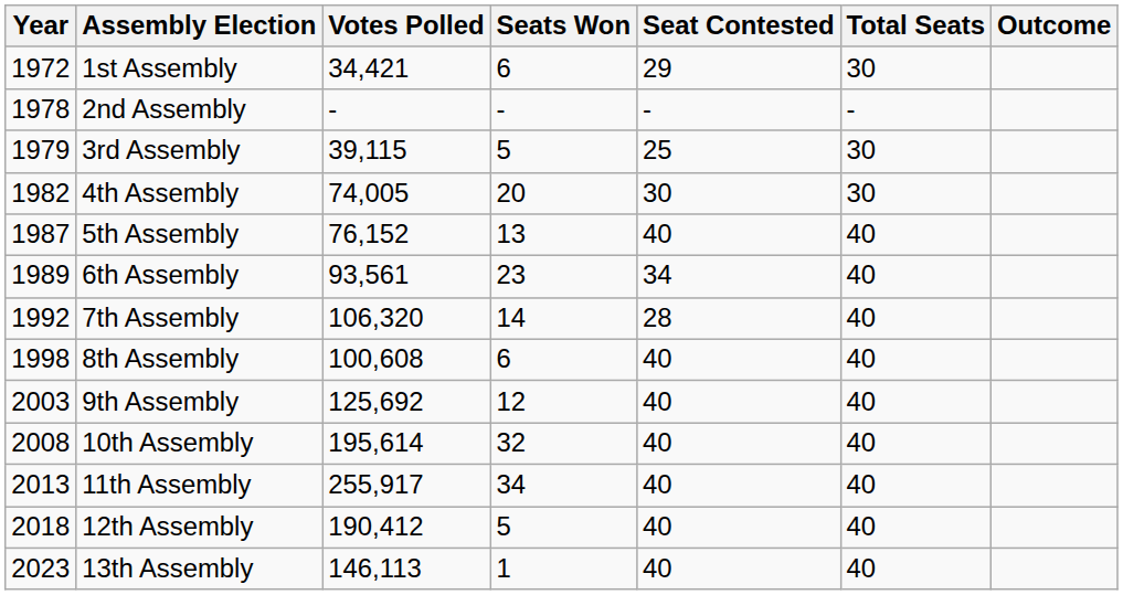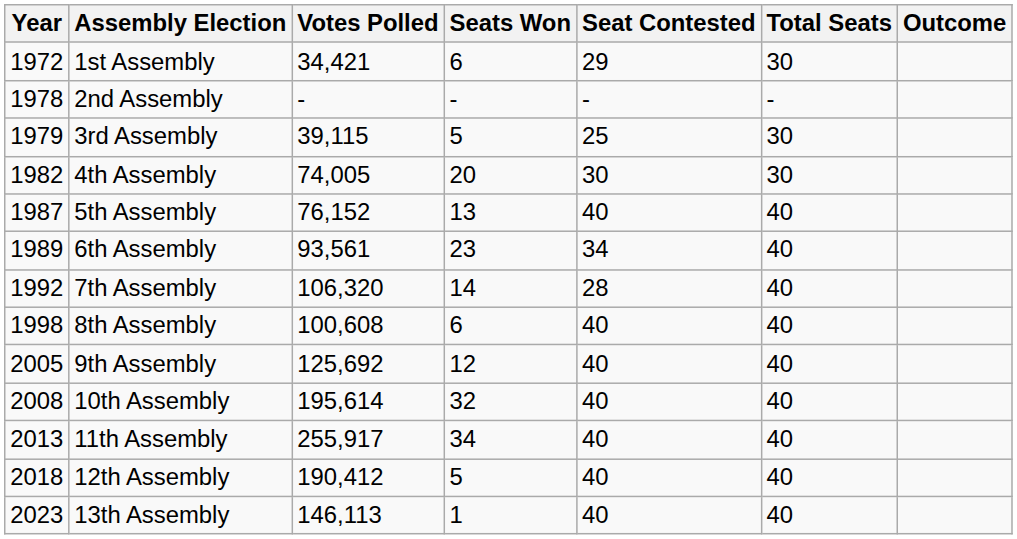 <table class="wikitable">
 <tr>
 <th>Year</th>
 <th>Assembly Election</th>
 <th>Votes Polled</th>
 <th>Seats Won</th>
 <th>Seat Contested</th>
 <th>Total Seats</th>
 <th>Outcome</th>
 </tr>
 <tr>
 <td>1972</td>
 <td>1st Assembly</td>
 <td>34,421</td>
 <td>6</td>
 <td>29</td>
 <td>30</td>
 <td></td>
 </tr>
 <tr>
 <td>1978</td>
 <td>2nd Assembly</td>
 <td>-</td>
 <td>-</td>
 <td>-</td>
 <td>-</td>
 <td></td>
 </tr>
 <tr>
 <td>1979</td>
 <td>3rd Assembly</td>
 <td>39,115</td>
 <td>5</td>
 <td>25</td>
 <td>30</td>
 <td></td>
 </tr>
 <tr>
 <td>1982</td>
 <td>4th Assembly</td>
 <td>74,005</td>
 <td>20</td>
 <td>30</td>
 <td>30</td>
 <td></td>
 </tr>
 <tr>
 <td>1987</td>
 <td>5th Assembly</td>
 <td>76,152</td>
 <td>13</td>
 <td>40</td>
 <td>40</td>
 <td></td>
 </tr>
 <tr>
 <td>1989</td>
 <td>6th Assembly</td>
 <td>93,561</td>
 <td>23</td>
 <td>34</td>
 <td>40</td>
 <td></td>
 </tr>
 <tr>
 <td>1992</td>
 <td>7th Assembly</td>
 <td>106,320</td>
 <td>14</td>
 <td>28</td>
 <td>40</td>
 <td></td>
 </tr>
 <tr>
 <td>1998</td>
 <td>8th Assembly</td>
 <td>100,608</td>
 <td>6</td>
 <td>40</td>
 <td>40</td>
 <td></td>
 </tr>
 <tr>
-<td>2003</td>
+<td>2005</td>
 <td>9th Assembly</td>
 <td>125,692</td>
 <td>12</td>
 <td>40</td>
 <td>40</td>
 <td></td>
 </tr>
 <tr>
 <td>2008</td>
 <td>10th Assembly</td>
 <td>195,614</td>
 <td>32</td>
 <td>40</td>
 <td>40</td>
 <td></td>
 </tr>
 <tr>
 <td>2013</td>
 <td>11th Assembly</td>
 <td>255,917</td>
 <td>34</td>
 <td>40</td>
 <td>40</td>
 <td></td>
 </tr>
 <tr>
 <td>2018</td>
 <td>12th Assembly</td>
 <td>190,412</td>
 <td>5</td>
 <td>40</td>
 <td>40</td>
 <td></td>
 </tr>
 <tr>
 <td>2023</td>
 <td>13th Assembly</td>
 <td>146,113</td>
 <td>1</td>
 <td>40</td>
 <td>40</td>
 <td></td>
 </tr>
 </table>
